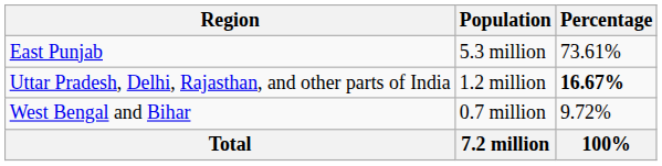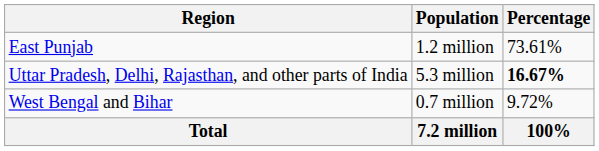 <table class="wikitable">
 <tr>
 <th>Region</th>
 <th>Population</th>
 <th>Percentage</th>
 </tr>
 <tr>
 <td><a href='#'>East Punjab</a></td>
-<td>5.3 million</td>
+<td>1.2 million</td>
 <td>73.61%</td>
 </tr>
 <tr>
 <td><a href='#'>Uttar Pradesh</a>, <a href='#'>Delhi</a>, <a href='#'>Rajasthan</a>, and other parts of India</td>
-<td>1.2 million</td>
+<td>5.3 million</td>
 <td><strong>16.67%</strong></td>
 </tr>
 <tr>
 <td><a href='#'>West Bengal</a> and <a href='#'>Bihar</a></td>
 <td>0.7 million</td>
 <td>9.72%</td>
 </tr>
 <tr>
 <th>Total</th>
 <th>7.2 million</th>
 <th>100%</th>
 </tr>
 </table>
